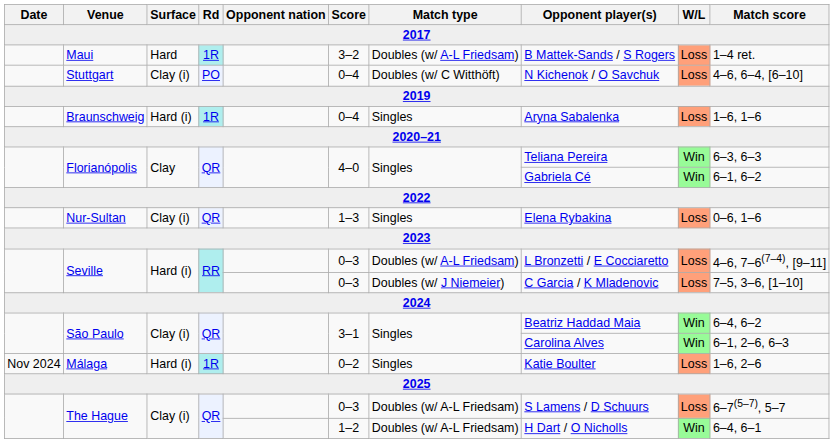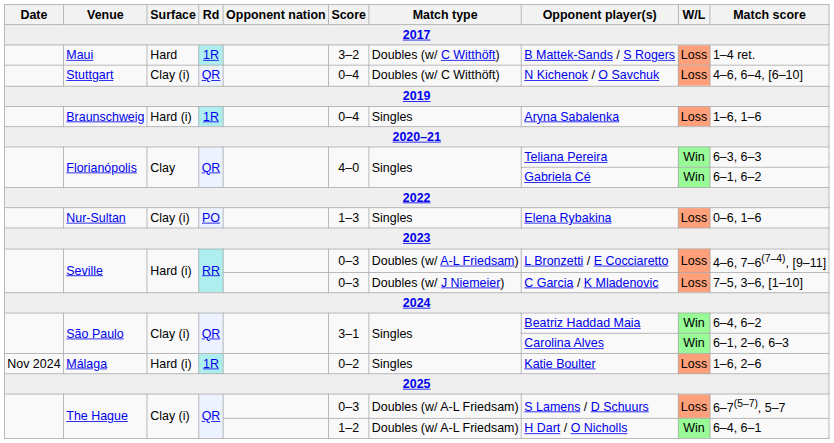 <table class="wikitable nowrap" style=font-size:96%>
 <tr>
 <th>Date</th>
 <th>Venue</th>
 <th>Surface</th>
 <th>Rd</th>
 <th>Opponent nation</th>
 <th>Score</th>
 <th>Match type</th>
 <th>Opponent player(s)</th>
 <th>W/L</th>
 <th>Match score</th>
 </tr>
 <tr bgcolor="efefef">
 <td colspan="10" align="center"><strong><a href='#'>2017</a></strong></td>
 </tr>
 <tr>
 <td></td>
 <td><a href='#'>Maui</a></td>
 <td>Hard</td>
 <td align="center" bgcolor=afeeee><a href='#'>1R</a></td>
 <td></td>
 <td align="center">3–2</td>
-<td>Doubles (w/ <a href='#'>A-L Friedsam</a>)</td>
+<td>Doubles (w/ <a href='#'>C Witthöft</a>)</td>
 <td><a href='#'>B Mattek-Sands</a> / <a href='#'>S Rogers</a></td>
 <td bgcolor=ffa07a align=center>Loss</td>
 <td>1–4 ret.</td>
 </tr>
 <tr>
 <td></td>
 <td><a href='#'>Stuttgart</a></td>
 <td>Clay (i)</td>
-<td align="center" bgcolor=ecf2ff><a href='#'>PO</a></td>
+<td align="center" bgcolor=ecf2ff><a href='#'>QR</a></td>
 <td></td>
 <td align="center">0–4</td>
 <td>Doubles (w/ C Witthöft)</td>
 <td><a href='#'>N Kichenok</a> / <a href='#'>O Savchuk</a></td>
 <td bgcolor=ffa07a align=center>Loss</td>
 <td>4–6, 6–4, [6–10]</td>
 </tr>
 <tr bgcolor="efefef">
 <td colspan="10" align="center"><strong><a href='#'>2019</a></strong></td>
 </tr>
 <tr>
 <td></td>
 <td><a href='#'>Braunschweig</a></td>
 <td>Hard (i)</td>
 <td align="center" bgcolor=afeeee><a href='#'>1R</a></td>
 <td></td>
 <td align="center">0–4</td>
 <td>Singles</td>
 <td><a href='#'>Aryna Sabalenka</a></td>
 <td bgcolor=ffa07a align=center>Loss</td>
 <td>1–6, 1–6</td>
 </tr>
 <tr bgcolor="efefef">
 <td colspan="10" align="center"><strong><a href='#'>2020–21</a></strong></td>
 </tr>
 <tr>
 <td rowspan=2></td>
 <td rowspan=2><a href='#'>Florianópolis</a></td>
 <td rowspan=2>Clay</td>
 <td rowspan=2 align="center" bgcolor=ecf2ff><a href='#'>QR</a></td>
 <td rowspan=2></td>
 <td rowspan=2 align="center">4–0</td>
 <td rowspan=2>Singles</td>
 <td><a href='#'>Teliana Pereira</a></td>
 <td bgcolor=98fb98 align=center>Win</td>
 <td>6–3, 6–3</td>
 </tr>
 <tr>
 <td><a href='#'>Gabriela Cé</a></td>
 <td bgcolor=98fb98 align=center>Win</td>
 <td>6–1, 6–2</td>
 </tr>
 <tr bgcolor="efefef">
 <td colspan="10" align="center"><strong><a href='#'>2022</a></strong></td>
 </tr>
 <tr>
 <td></td>
 <td><a href='#'>Nur-Sultan</a></td>
 <td>Clay (i)</td>
-<td align="center" bgcolor=ecf2ff><a href='#'>QR</a></td>
+<td align="center" bgcolor=ecf2ff><a href='#'>PO</a></td>
 <td></td>
 <td align="center">1–3</td>
 <td>Singles</td>
 <td><a href='#'>Elena Rybakina</a></td>
 <td bgcolor=ffa07a align=center>Loss</td>
 <td>0–6, 1–6</td>
 </tr>
 <tr bgcolor="efefef">
 <td colspan="10" align="center"><strong><a href='#'>2023</a></strong></td>
 </tr>
 <tr>
 <td rowspan=2></td>
 <td rowspan=2><a href='#'>Seville</a></td>
 <td rowspan=2>Hard (i)</td>
 <td rowspan=2 align="center" bgcolor=afeeee><a href='#'>RR</a></td>
 <td></td>
 <td align="center">0–3</td>
 <td>Doubles (w/ <a href='#'>A-L Friedsam</a>)</td>
 <td><a href='#'>L Bronzetti</a> / <a href='#'>E Cocciaretto</a></td>
 <td bgcolor=ffa07a align=center>Loss</td>
 <td>4–6, 7–6<sup>(7–4)</sup>, [9–11]</td>
 </tr>
 <tr>
 <td></td>
 <td align="center">0–3</td>
 <td>Doubles (w/ <a href='#'>J Niemeier</a>)</td>
 <td><a href='#'>C Garcia</a> / <a href='#'>K Mladenovic</a></td>
 <td bgcolor=ffa07a align=center>Loss</td>
 <td>7–5, 3–6, [1–10]</td>
 </tr>
 <tr bgcolor="efefef">
 <td colspan="10" align="center"><strong><a href='#'>2024</a></strong></td>
 </tr>
 <tr>
 <td rowspan=2></td>
 <td rowspan=2><a href='#'>São Paulo</a></td>
 <td rowspan=2>Clay (i)</td>
 <td rowspan=2 align="center" bgcolor=ecf2ff><a href='#'>QR</a></td>
 <td rowspan=2></td>
 <td rowspan=2 align="center">3–1</td>
 <td rowspan=2>Singles</td>
 <td><a href='#'>Beatriz Haddad Maia</a></td>
 <td bgcolor=98fb98 align=center>Win</td>
 <td>6–4, 6–2</td>
 </tr>
 <tr>
 <td><a href='#'>Carolina Alves</a></td>
 <td bgcolor=98fb98 align=center>Win</td>
 <td>6–1, 2–6, 6–3</td>
 </tr>
 <tr>
 <td>Nov 2024</td>
 <td><a href='#'>Málaga</a></td>
 <td>Hard (i)</td>
 <td align="center" bgcolor="afeeee"><a href='#'>1R</a></td>
 <td></td>
 <td align="center">0–2</td>
 <td>Singles</td>
 <td><a href='#'>Katie Boulter</a></td>
 <td bgcolor=ffa07a align=center>Loss</td>
 <td>1–6, 2–6</td>
 </tr>
 <tr bgcolor="efefef">
 <td colspan="10" align="center"><strong><a href='#'>2025</a></strong></td>
 </tr>
 <tr>
 <td rowspan=2></td>
 <td rowspan=2><a href='#'>The Hague</a></td>
 <td rowspan=2>Clay (i)</td>
 <td rowspan=2 align="center" bgcolor=ecf2ff><a href='#'>QR</a></td>
 <td></td>
 <td align="center">0–3</td>
 <td>Doubles (w/ A-L Friedsam)</td>
 <td><a href='#'>S Lamens</a> / <a href='#'>D Schuurs</a></td>
 <td bgcolor=ffa07a align=center>Loss</td>
 <td>6–7<sup>(5–7)</sup>, 5–7</td>
 </tr>
 <tr>
 <td></td>
 <td align="center">1–2</td>
 <td>Doubles (w/ A-L Friedsam)</td>
 <td><a href='#'>H Dart</a> / <a href='#'>O Nicholls</a></td>
 <td bgcolor=98fb98 align=center>Win</td>
 <td>6–4, 6–1</td>
 </tr>
 </table>
